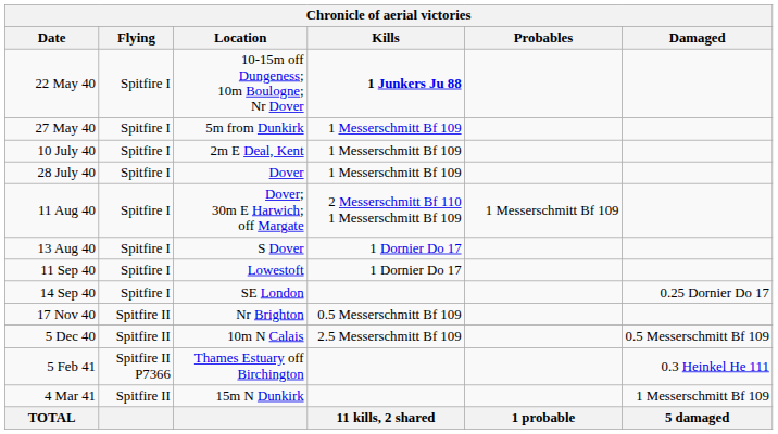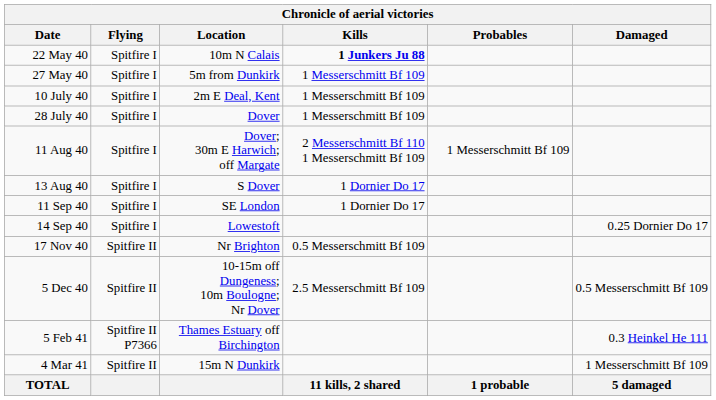 <table class="wikitable plainrowheaders collapsible collapsed" style="margin-left: auto; margin-right: auto; border: none; text-align:right; width: 100%;">
 <tr>
 <th colspan="6">Chronicle of aerial victories</th>
 </tr>
 <tr>
 <th width="110" align=center>Date</th>
 <th width="85" align=center>Flying</th>
 <th width="160" align=center>Location</th>
 <th width="190" align=center>Kills</th>
 <th width="190" align=center>Probables</th>
 <th width="180" align=center>Damaged</th>
 </tr>
 <tr>
 <td>22 May 40</td>
 <td>Spitfire I</td>
-<td>10-15m off <a href='#'>Dungeness</a>;<br>10m <a href='#'>Boulogne</a>;<br>Nr <a href='#'>Dover</a></td>
+<td>10m N <a href='#'>Calais</a></td>
 <td><strong>1 <a href='#'>Junkers Ju 88</a></strong></td>
 <td></td>
 <td></td>
 </tr>
 <tr>
 <td>27 May 40</td>
 <td>Spitfire I</td>
 <td>5m from <a href='#'>Dunkirk</a></td>
 <td>1 <a href='#'>Messerschmitt Bf 109</a></td>
 <td></td>
 <td></td>
 </tr>
 <tr>
 <td>10 July 40</td>
 <td>Spitfire I</td>
 <td>2m E <a href='#'>Deal, Kent</a></td>
 <td>1 Messerschmitt Bf 109</td>
 <td></td>
 <td></td>
 </tr>
 <tr>
 <td>28 July 40</td>
 <td>Spitfire I</td>
 <td><a href='#'>Dover</a></td>
 <td>1 Messerschmitt Bf 109</td>
 <td></td>
 <td></td>
 </tr>
 <tr>
 <td>11 Aug 40</td>
 <td>Spitfire I</td>
 <td><a href='#'>Dover</a>;<br> 30m E <a href='#'>Harwich</a>;<br>off <a href='#'>Margate</a></td>
 <td>2 <a href='#'>Messerschmitt Bf 110</a><br>1 Messerschmitt Bf 109</td>
 <td>1 Messerschmitt Bf 109</td>
 <td></td>
 </tr>
 <tr>
 <td>13 Aug 40</td>
 <td>Spitfire I</td>
 <td>S <a href='#'>Dover</a></td>
 <td>1 <a href='#'>Dornier Do 17</a></td>
 <td></td>
 <td></td>
 </tr>
 <tr>
 <td>11 Sep 40</td>
 <td>Spitfire I</td>
-<td><a href='#'>Lowestoft</a></td>
+<td>SE <a href='#'>London</a></td>
 <td>1 Dornier Do 17</td>
 <td></td>
 <td></td>
 </tr>
 <tr>
 <td>14 Sep 40</td>
 <td>Spitfire I</td>
-<td>SE <a href='#'>London</a></td>
+<td><a href='#'>Lowestoft</a></td>
 <td></td>
 <td></td>
 <td>0.25 Dornier Do 17</td>
 </tr>
 <tr>
 <td>17 Nov 40</td>
 <td>Spitfire II</td>
 <td>Nr <a href='#'>Brighton</a></td>
 <td>0.5 Messerschmitt Bf 109</td>
 <td></td>
 <td></td>
 </tr>
 <tr>
 <td>5 Dec 40</td>
 <td>Spitfire II</td>
-<td>10m N <a href='#'>Calais</a></td>
+<td>10-15m off <a href='#'>Dungeness</a>;<br>10m <a href='#'>Boulogne</a>;<br>Nr <a href='#'>Dover</a></td>
 <td>2.5 Messerschmitt Bf 109</td>
 <td></td>
 <td>0.5 Messerschmitt Bf 109</td>
 </tr>
 <tr>
 <td>5 Feb 41</td>
 <td>Spitfire II P7366</td>
 <td><a href='#'>Thames Estuary</a> off <a href='#'>Birchington</a></td>
 <td></td>
 <td></td>
 <td>0.3 <a href='#'>Heinkel He 111</a></td>
 </tr>
 <tr>
 <td>4 Mar 41</td>
 <td>Spitfire II</td>
 <td>15m N <a href='#'>Dunkirk</a></td>
 <td></td>
 <td></td>
 <td>1 Messerschmitt Bf 109</td>
 </tr>
 <tr>
 <th align=center>TOTAL</th>
 <th></th>
 <th></th>
 <th>11 kills, 2 shared</th>
 <th>1 probable</th>
 <th>5 damaged</th>
 </tr>
 <tr>
 </tr>
 </table>
